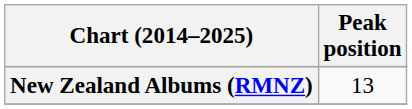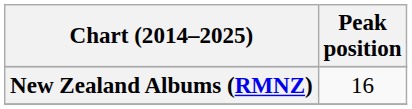 <table class="wikitable sortable plainrowheaders" style="text-align:center">
 <tr>
 <th scope="col">Chart (2014–2025)</th>
 <th scope="col">Peak<br>position</th>
 </tr>
 <tr>
 </tr>
 <tr>
 <th scope="row">New Zealand Albums (<a href='#'>RMNZ</a>)</th>
-<td>13</td>
+<td>16</td>
 </tr>
 <tr>
 </tr>
 </table>
